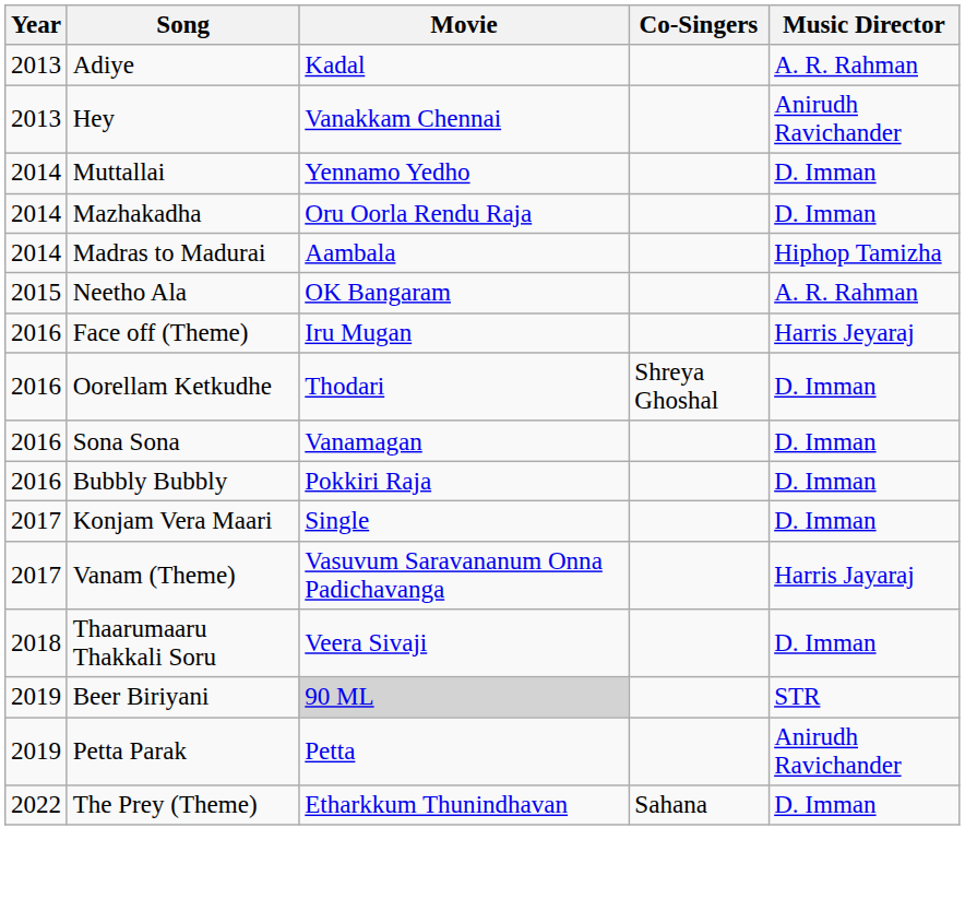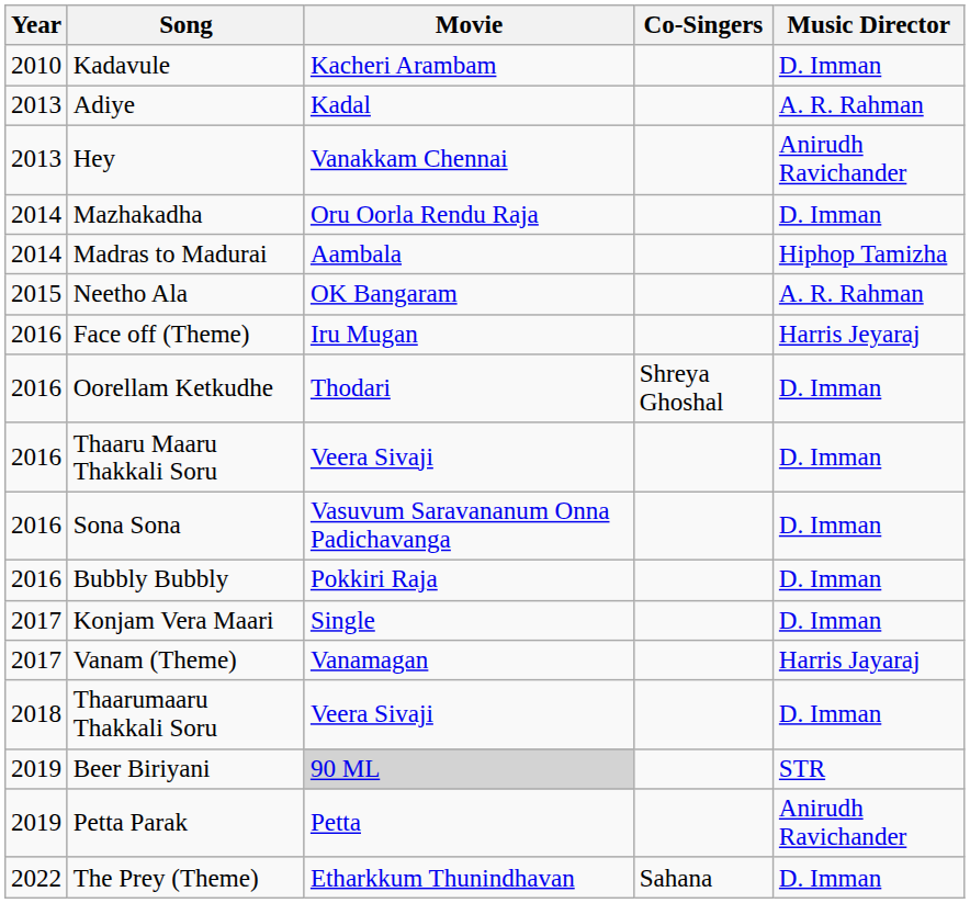 <table class= "wikitable">
 <tr>
 <th>Year</th>
 <th>Song</th>
 <th>Movie</th>
 <th>Co-Singers</th>
 <th>Music Director</th>
+</tr>
+<tr>
+<td>2010</td>
+<td>Kadavule</td>
+<td><a href='#'>Kacheri Arambam</a></td>
+<td></td>
+<td><a href='#'>D. Imman</a></td>
 </tr>
 <tr>
 <td>2013</td>
 <td>Adiye</td>
 <td><a href='#'>Kadal</a></td>
 <td></td>
 <td><a href='#'>A. R. Rahman</a></td>
 </tr>
 <tr>
 <td>2013</td>
 <td>Hey</td>
 <td><a href='#'>Vanakkam Chennai</a></td>
 <td></td>
 <td><a href='#'>Anirudh Ravichander</a></td>
-</tr>
-<tr>
-<td>2014</td>
-<td>Muttallai</td>
-<td><a href='#'>Yennamo Yedho</a></td>
-<td></td>
-<td><a href='#'>D. Imman</a></td>
 </tr>
 <tr>
 <td>2014</td>
 <td>Mazhakadha</td>
 <td><a href='#'>Oru Oorla Rendu Raja</a></td>
 <td></td>
 <td><a href='#'>D. Imman</a></td>
 </tr>
 <tr>
 <td>2014</td>
 <td>Madras to Madurai</td>
 <td><a href='#'>Aambala</a></td>
 <td></td>
 <td><a href='#'>Hiphop Tamizha</a></td>
 </tr>
 <tr>
 <td>2015</td>
 <td>Neetho Ala</td>
 <td><a href='#'>OK Bangaram</a></td>
 <td></td>
 <td><a href='#'>A. R. Rahman</a></td>
 </tr>
 <tr>
 <td>2016</td>
 <td>Face off (Theme)</td>
 <td><a href='#'>Iru Mugan</a></td>
 <td></td>
 <td><a href='#'>Harris Jeyaraj</a></td>
 </tr>
 <tr>
 <td>2016</td>
 <td>Oorellam Ketkudhe</td>
 <td><a href='#'>Thodari</a></td>
 <td>Shreya Ghoshal</td>
 <td><a href='#'>D. Imman</a></td>
 </tr>
 <tr>
 <td>2016</td>
+<td>Thaaru Maaru Thakkali Soru</td>
+<td><a href='#'>Veera Sivaji</a></td>
+<td></td>
+<td><a href='#'>D. Imman</a></td>
+</tr>
+<tr>
+<td>2016</td>
 <td>Sona Sona</td>
-<td><a href='#'>Vanamagan</a></td>
+<td><a href='#'>Vasuvum Saravananum Onna Padichavanga</a></td>
 <td></td>
 <td><a href='#'>D. Imman</a></td>
 </tr>
 <tr>
 <td>2016</td>
 <td>Bubbly Bubbly</td>
 <td><a href='#'>Pokkiri Raja</a></td>
 <td></td>
 <td><a href='#'>D. Imman</a></td>
 </tr>
 <tr>
 <td>2017</td>
 <td>Konjam Vera Maari</td>
 <td><a href='#'>Single</a></td>
 <td></td>
 <td><a href='#'>D. Imman</a></td>
 </tr>
 <tr>
 <td>2017</td>
 <td>Vanam (Theme)</td>
-<td><a href='#'>Vasuvum Saravananum Onna Padichavanga</a></td>
+<td><a href='#'>Vanamagan</a></td>
 <td></td>
 <td><a href='#'>Harris Jayaraj</a></td>
 </tr>
 <tr>
 <td>2018</td>
 <td>Thaarumaaru Thakkali Soru</td>
 <td><a href='#'>Veera Sivaji</a></td>
 <td></td>
 <td><a href='#'>D. Imman</a></td>
 </tr>
 <tr>
 <td>2019</td>
 <td>Beer Biriyani</td>
 <td style="background: lightgrey;"><a href='#'>90 ML</a></td>
 <td></td>
 <td><a href='#'>STR</a></td>
 </tr>
 <tr>
 <td>2019</td>
 <td>Petta Parak</td>
 <td><a href='#'>Petta</a></td>
 <td></td>
 <td><a href='#'>Anirudh Ravichander</a></td>
 </tr>
 <tr>
 <td>2022</td>
 <td>The Prey (Theme)</td>
 <td><a href='#'>Etharkkum Thunindhavan</a></td>
 <td>Sahana</td>
 <td><a href='#'>D. Imman</a></td>
 </tr>
 </table>
